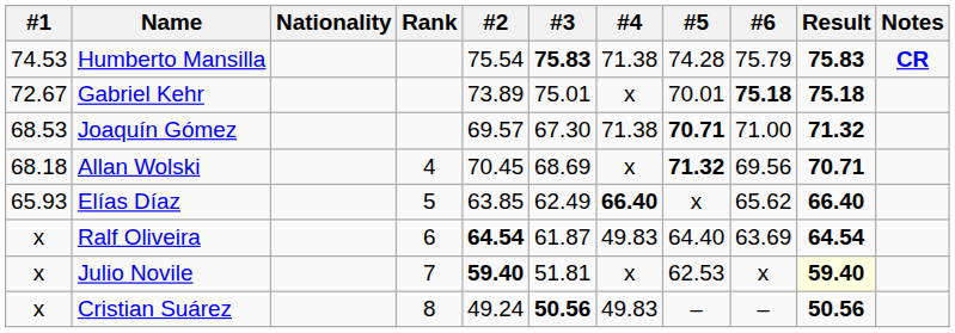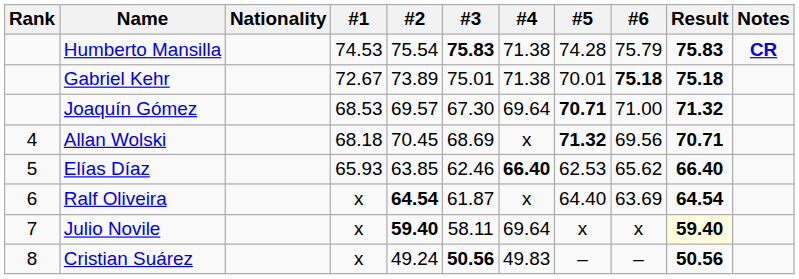 <table class="wikitable sortable" style="text-align:center">
 <tr>
-<th>#1</th>
+<th>Rank</th>
 <th>Name</th>
 <th>Nationality</th>
-<th>Rank</th>
+<th>#1</th>
 <th>#2</th>
 <th>#3</th>
 <th>#4</th>
 <th>#5</th>
 <th>#6</th>
 <th>Result</th>
 <th>Notes</th>
 </tr>
 <tr>
-<td>74.53</td>
+<td></td>
 <td align=left><a href='#'>Humberto Mansilla</a></td>
 <td align=left></td>
-<td></td>
+<td>74.53</td>
 <td>75.54</td>
 <td><strong>75.83</strong></td>
 <td>71.38</td>
 <td>74.28</td>
 <td>75.79</td>
 <td><strong>75.83</strong></td>
 <td><strong><a href='#'>CR</a></strong></td>
 </tr>
 <tr>
-<td>72.67</td>
+<td></td>
 <td align=left><a href='#'>Gabriel Kehr</a></td>
 <td align=left></td>
-<td></td>
+<td>72.67</td>
 <td>73.89</td>
 <td>75.01</td>
-<td>x</td>
+<td>71.38</td>
 <td>70.01</td>
 <td><strong>75.18</strong></td>
 <td><strong>75.18</strong></td>
 <td></td>
 </tr>
 <tr>
-<td>68.53</td>
+<td></td>
 <td align=left><a href='#'>Joaquín Gómez</a></td>
 <td align=left></td>
-<td></td>
+<td>68.53</td>
 <td>69.57</td>
 <td>67.30</td>
-<td>71.38</td>
+<td>69.64</td>
 <td><strong>70.71</strong></td>
 <td>71.00</td>
 <td><strong>71.32</strong></td>
 <td></td>
 </tr>
 <tr>
-<td>68.18</td>
+<td>4</td>
 <td align=left><a href='#'>Allan Wolski</a></td>
 <td align=left></td>
-<td>4</td>
+<td>68.18</td>
 <td>70.45</td>
 <td>68.69</td>
 <td>x</td>
 <td><strong>71.32</strong></td>
 <td>69.56</td>
 <td><strong>70.71</strong></td>
 <td></td>
 </tr>
 <tr>
-<td>65.93</td>
+<td>5</td>
 <td align=left><a href='#'>Elías Díaz</a></td>
 <td align=left></td>
-<td>5</td>
+<td>65.93</td>
 <td>63.85</td>
-<td>62.49</td>
+<td>62.46</td>
 <td><strong>66.40</strong></td>
-<td>x</td>
+<td>62.53</td>
 <td>65.62</td>
 <td><strong>66.40</strong></td>
 <td></td>
 </tr>
 <tr>
-<td>x</td>
+<td>6</td>
 <td align=left><a href='#'>Ralf Oliveira</a></td>
 <td align=left></td>
-<td>6</td>
+<td>x</td>
 <td><strong>64.54</strong></td>
 <td>61.87</td>
-<td>49.83</td>
+<td>x</td>
 <td>64.40</td>
 <td>63.69</td>
 <td><strong>64.54</strong></td>
 <td></td>
 </tr>
 <tr>
-<td>x</td>
+<td>7</td>
 <td align=left><a href='#'>Julio Novile</a></td>
 <td align=left></td>
-<td>7</td>
+<td>x</td>
 <td><strong>59.40</strong></td>
-<td>51.81</td>
+<td>58.11</td>
+<td>69.64</td>
 <td>x</td>
-<td>62.53</td>
 <td>x</td>
 <td style="background: lightyellow;"><strong>59.40</strong></td>
 <td></td>
 </tr>
 <tr>
-<td>x</td>
+<td>8</td>
 <td align=left><a href='#'>Cristian Suárez</a></td>
 <td align=left></td>
-<td>8</td>
+<td>x</td>
 <td>49.24</td>
 <td><strong>50.56</strong></td>
 <td>49.83</td>
 <td>–</td>
 <td>–</td>
 <td><strong>50.56</strong></td>
 <td></td>
 </tr>
 </table>
